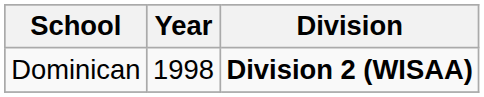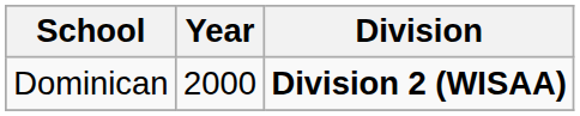 <table class="wikitable">
 <tr>
 <th>School</th>
 <th>Year</th>
 <th>Division</th>
 </tr>
 <tr>
 <td>Dominican</td>
-<td>1998</td>
+<td>2000</td>
 <td><strong>Division 2 (WISAA)</strong></td>
 </tr>
 </table>
